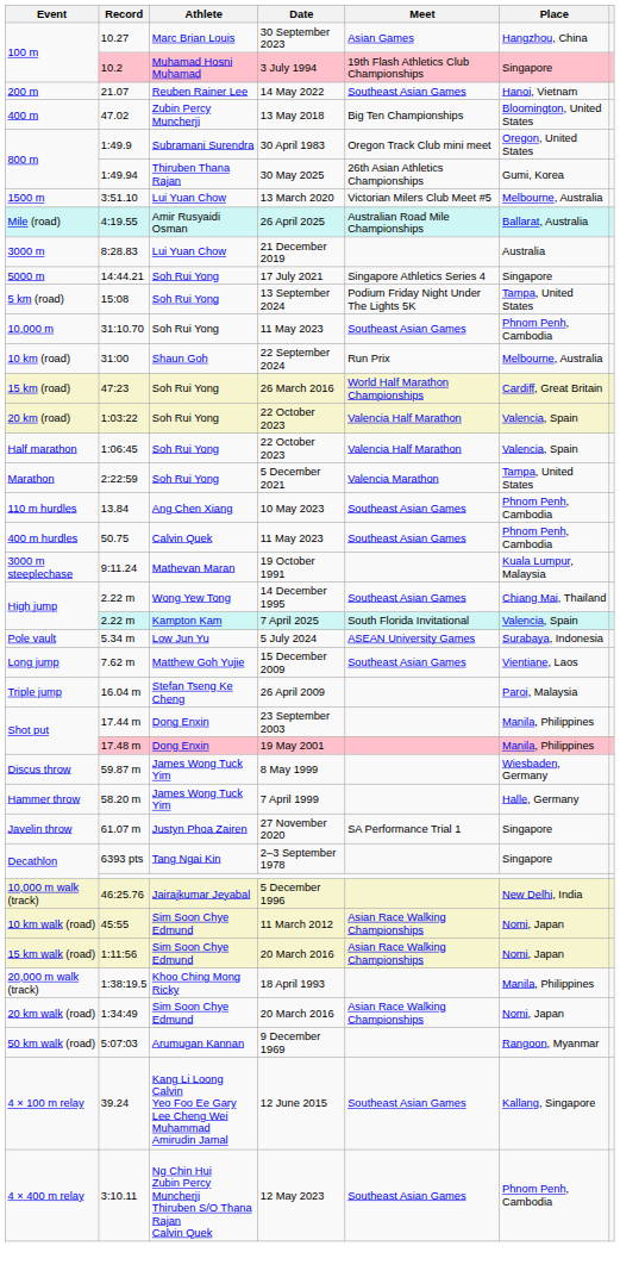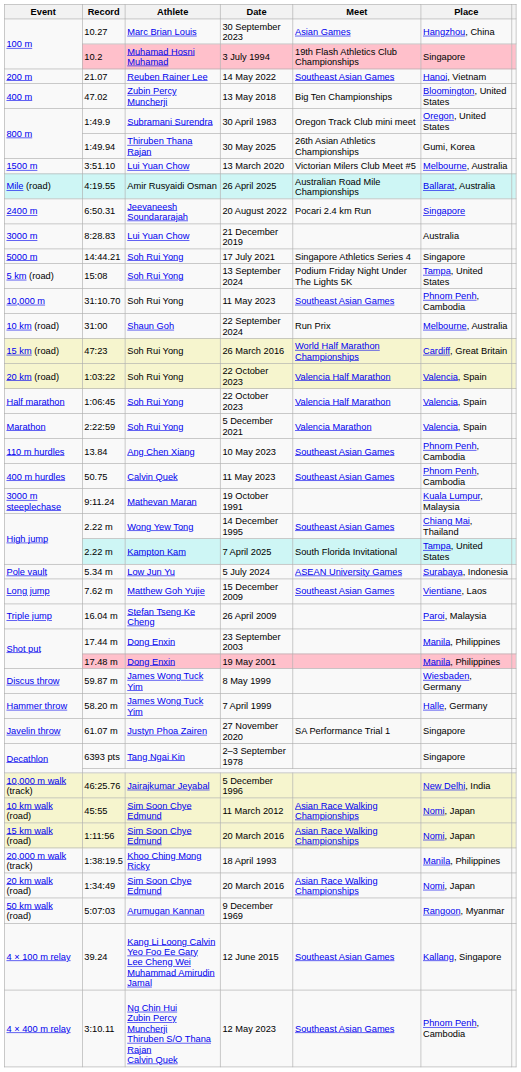 <table class="wikitable" style="font-size:95%; width: 95%;">
 <tr>
 <th>Event</th>
 <th>Record</th>
 <th>Athlete</th>
 <th>Date</th>
 <th>Meet</th>
 <th>Place</th>
 <th></th>
 </tr>
 <tr>
 <td rowspan=2><a href='#'>100 m</a></td>
 <td>10.27 </td>
 <td><a href='#'>Marc Brian Louis</a></td>
 <td>30 September 2023</td>
 <td><a href='#'>Asian Games</a></td>
 <td><a href='#'>Hangzhou</a>, China</td>
 <td></td>
 </tr>
 <tr style="background:pink">
 <td>10.2 </td>
 <td><a href='#'>Muhamad Hosni Muhamad</a></td>
 <td>3 July 1994</td>
 <td>19th Flash Athletics Club Championships</td>
 <td>Singapore</td>
 <td></td>
 </tr>
 <tr>
 <td><a href='#'>200 m</a></td>
 <td>21.07 </td>
 <td><a href='#'>Reuben Rainer Lee</a></td>
 <td>14 May 2022</td>
 <td><a href='#'>Southeast Asian Games</a></td>
 <td><a href='#'>Hanoi</a>, Vietnam</td>
 <td></td>
 </tr>
 <tr>
 <td><a href='#'>400 m</a></td>
 <td>47.02</td>
 <td><a href='#'>Zubin Percy Muncherji</a></td>
 <td>13 May 2018</td>
 <td>Big Ten Championships</td>
 <td><a href='#'>Bloomington</a>, United States</td>
 <td></td>
 </tr>
 <tr>
 <td rowspan=2><a href='#'>800 m</a></td>
 <td>1:49.9 </td>
 <td><a href='#'>Subramani Surendra</a></td>
 <td>30 April 1983</td>
 <td>Oregon Track Club mini meet</td>
 <td><a href='#'>Oregon</a>, United States</td>
 <td></td>
 </tr>
 <tr>
 <td>1:49.94</td>
 <td><a href='#'>Thiruben Thana Rajan</a></td>
 <td>30 May 2025</td>
 <td>26th Asian Athletics Championships</td>
 <td>Gumi, Korea</td>
 <td></td>
 </tr>
 <tr>
 <td><a href='#'>1500 m</a></td>
 <td>3:51.10</td>
 <td><a href='#'>Lui Yuan Chow</a></td>
 <td>13 March 2020</td>
 <td>Victorian Milers Club Meet #5</td>
 <td><a href='#'>Melbourne</a>, Australia</td>
 <td></td>
 </tr>
 <tr bgcolor=#CEF6F5>
 <td><a href='#'>Mile</a> (road)</td>
 <td>4:19.55</td>
 <td>Amir Rusyaidi Osman</td>
 <td>26 April 2025</td>
 <td>Australian Road Mile Championships</td>
 <td><a href='#'>Ballarat</a>, Australia</td>
 <td></td>
 </tr>
 <tr>
+<td><a href='#'>2400 m</a></td>
+<td>6:50.31</td>
+<td><a href='#'>Jeevaneesh Soundararajah</a></td>
+<td>20 August 2022</td>
+<td>Pocari 2.4 km Run</td>
+<td><a href='#'>Singapore</a></td>
+<td></td>
+</tr>
+<tr>
 <td><a href='#'>3000 m</a></td>
 <td>8:28.83</td>
 <td><a href='#'>Lui Yuan Chow</a></td>
 <td>21 December 2019</td>
 <td></td>
 <td>Australia</td>
 <td></td>
 </tr>
 <tr>
 <td><a href='#'>5000 m</a></td>
 <td>14:44.21</td>
 <td><a href='#'>Soh Rui Yong</a></td>
 <td>17 July 2021</td>
 <td>Singapore Athletics Series 4</td>
 <td>Singapore</td>
 <td></td>
 </tr>
 <tr>
 <td><a href='#'>5 km</a> (road)</td>
 <td>15:08</td>
 <td><a href='#'>Soh Rui Yong</a></td>
 <td>13 September 2024</td>
 <td>Podium Friday Night Under The Lights 5K</td>
 <td><a href='#'>Tampa</a>, United States</td>
 <td></td>
 </tr>
 <tr>
 <td><a href='#'>10,000 m</a></td>
 <td>31:10.70</td>
 <td>Soh Rui Yong</td>
 <td>11 May 2023</td>
 <td><a href='#'>Southeast Asian Games</a></td>
 <td><a href='#'>Phnom Penh</a>, Cambodia</td>
 <td></td>
 </tr>
 <tr>
 <td><a href='#'>10 km</a> (road)</td>
 <td>31:00</td>
 <td><a href='#'>Shaun Goh</a></td>
 <td>22 September 2024</td>
 <td>Run Prix</td>
 <td><a href='#'>Melbourne</a>, Australia</td>
 <td></td>
 </tr>
 <tr style="background:#f6F5CE;">
 <td><a href='#'>15 km</a> (road)</td>
 <td>47:23</td>
 <td>Soh Rui Yong</td>
 <td>26 March 2016</td>
 <td><a href='#'>World Half Marathon Championships</a></td>
 <td><a href='#'>Cardiff</a>, Great Britain</td>
 <td></td>
 </tr>
 <tr style="background:#f6F5CE;">
 <td><a href='#'>20 km</a> (road)</td>
 <td>1:03:22</td>
 <td>Soh Rui Yong</td>
 <td>22 October 2023</td>
 <td><a href='#'>Valencia Half Marathon</a></td>
 <td><a href='#'>Valencia</a>, Spain</td>
 <td></td>
 </tr>
 <tr>
 <td><a href='#'>Half marathon</a></td>
 <td>1:06:45</td>
 <td><a href='#'>Soh Rui Yong</a></td>
 <td>22 October 2023</td>
 <td><a href='#'>Valencia Half Marathon</a></td>
 <td><a href='#'>Valencia</a>, Spain</td>
 <td></td>
 </tr>
 <tr>
 <td><a href='#'>Marathon</a></td>
 <td>2:22:59</td>
 <td><a href='#'>Soh Rui Yong</a></td>
 <td>5 December 2021</td>
 <td><a href='#'>Valencia Marathon</a></td>
-<td><a href='#'>Tampa</a>, United States</td>
+<td><a href='#'>Valencia</a>, Spain</td>
 <td></td>
 </tr>
 <tr>
 <td><a href='#'>110 m hurdles</a></td>
 <td>13.84 </td>
 <td><a href='#'>Ang Chen Xiang</a></td>
 <td>10 May 2023</td>
 <td><a href='#'>Southeast Asian Games</a></td>
 <td><a href='#'>Phnom Penh</a>, Cambodia</td>
 <td></td>
 </tr>
 <tr>
 <td><a href='#'>400 m hurdles</a></td>
 <td>50.75</td>
 <td><a href='#'>Calvin Quek</a></td>
 <td>11 May 2023</td>
 <td><a href='#'>Southeast Asian Games</a></td>
 <td><a href='#'>Phnom Penh</a>, Cambodia</td>
 <td></td>
 </tr>
 <tr>
 <td><a href='#'>3000 m steeplechase</a></td>
 <td>9:11.24</td>
 <td><a href='#'>Mathevan Maran</a></td>
 <td>19 October 1991</td>
 <td></td>
 <td><a href='#'>Kuala Lumpur</a>, Malaysia</td>
 <td></td>
 </tr>
 <tr>
 <td rowspan=2><a href='#'>High jump</a></td>
 <td>2.22 m</td>
 <td><a href='#'>Wong Yew Tong</a></td>
 <td>14 December 1995</td>
 <td><a href='#'>Southeast Asian Games</a></td>
 <td><a href='#'>Chiang Mai</a>, Thailand</td>
 <td></td>
 </tr>
 <tr bgcolor=#CEF6F5>
 <td>2.22 m</td>
 <td><a href='#'>Kampton Kam</a></td>
 <td>7 April 2025</td>
 <td>South Florida Invitational</td>
-<td><a href='#'>Valencia</a>, Spain</td>
+<td><a href='#'>Tampa</a>, United States</td>
 <td></td>
 </tr>
 <tr>
 <td><a href='#'>Pole vault</a></td>
 <td>5.34 m</td>
 <td><a href='#'>Low Jun Yu</a></td>
 <td>5 July 2024</td>
 <td><a href='#'>ASEAN University Games</a></td>
 <td><a href='#'>Surabaya</a>, Indonesia</td>
 <td></td>
 </tr>
 <tr>
 <td><a href='#'>Long jump</a></td>
 <td>7.62 m</td>
 <td><a href='#'>Matthew Goh Yujie</a></td>
 <td>15 December 2009</td>
 <td><a href='#'>Southeast Asian Games</a></td>
 <td><a href='#'>Vientiane</a>, Laos</td>
 <td></td>
 </tr>
 <tr>
 <td><a href='#'>Triple jump</a></td>
 <td>16.04 m </td>
 <td><a href='#'>Stefan Tseng Ke Cheng</a></td>
 <td>26 April 2009</td>
 <td></td>
 <td><a href='#'>Paroi</a>, Malaysia</td>
 <td></td>
 </tr>
 <tr>
 <td rowspan=2><a href='#'>Shot put</a></td>
 <td>17.44 m</td>
 <td><a href='#'>Dong Enxin</a></td>
 <td>23 September 2003</td>
 <td></td>
 <td><a href='#'>Manila</a>, Philippines</td>
 <td></td>
 </tr>
 <tr style="background:pink">
 <td>17.48 m</td>
 <td><a href='#'>Dong Enxin</a></td>
 <td>19 May 2001</td>
 <td></td>
 <td><a href='#'>Manila</a>, Philippines</td>
 <td></td>
 </tr>
 <tr>
 <td><a href='#'>Discus throw</a></td>
 <td>59.87 m</td>
 <td><a href='#'>James Wong Tuck Yim</a></td>
 <td>8 May 1999</td>
 <td></td>
 <td><a href='#'>Wiesbaden</a>, Germany</td>
 <td></td>
 </tr>
 <tr>
 <td><a href='#'>Hammer throw</a></td>
 <td>58.20 m</td>
 <td><a href='#'>James Wong Tuck Yim</a></td>
 <td>7 April 1999</td>
 <td></td>
 <td><a href='#'>Halle</a>, Germany</td>
 <td></td>
 </tr>
 <tr>
 <td><a href='#'>Javelin throw</a></td>
 <td>61.07 m</td>
 <td><a href='#'>Justyn Phoa Zairen</a></td>
 <td>27 November 2020</td>
 <td>SA Performance Trial 1</td>
 <td>Singapore</td>
 <td></td>
 </tr>
 <tr>
 <td rowspan=2><a href='#'>Decathlon</a></td>
 <td>6393 pts </td>
 <td><a href='#'>Tang Ngai Kin</a></td>
 <td>2–3 September 1978</td>
 <td></td>
 <td>Singapore</td>
 <td></td>
 </tr>
 <tr>
 <td colspan=5></td>
 <td></td>
 </tr>
 <tr style="background:#f6F5CE;">
 <td><a href='#'>10,000 m walk</a> (track)</td>
 <td>46:25.76</td>
 <td><a href='#'>Jairajkumar Jeyabal</a></td>
 <td>5 December 1996</td>
 <td></td>
 <td><a href='#'>New Delhi</a>, India</td>
 <td></td>
 </tr>
 <tr style="background:#f6F5CE;">
 <td><a href='#'>10 km walk</a> (road)</td>
 <td>45:55</td>
 <td><a href='#'>Sim Soon Chye Edmund</a></td>
 <td>11 March 2012</td>
 <td><a href='#'>Asian Race Walking Championships</a></td>
 <td><a href='#'>Nomi</a>, Japan</td>
 <td></td>
 </tr>
 <tr style="background:#f6F5CE;">
 <td><a href='#'>15 km walk</a> (road)</td>
 <td>1:11:56</td>
 <td><a href='#'>Sim Soon Chye Edmund</a></td>
 <td>20 March 2016</td>
 <td><a href='#'>Asian Race Walking Championships</a></td>
 <td><a href='#'>Nomi</a>, Japan</td>
 <td></td>
 </tr>
 <tr>
 <td><a href='#'>20,000 m walk</a> (track)</td>
 <td>1:38:19.5</td>
 <td><a href='#'>Khoo Ching Mong Ricky</a></td>
 <td>18 April 1993</td>
 <td></td>
 <td><a href='#'>Manila</a>, Philippines</td>
 <td></td>
 </tr>
 <tr>
 <td><a href='#'>20 km walk</a> (road)</td>
 <td>1:34:49</td>
 <td><a href='#'>Sim Soon Chye Edmund</a></td>
 <td>20 March 2016</td>
 <td><a href='#'>Asian Race Walking Championships</a></td>
 <td><a href='#'>Nomi</a>, Japan</td>
 <td></td>
 </tr>
 <tr>
 <td><a href='#'>50 km walk</a> (road)</td>
 <td>5:07:03</td>
 <td><a href='#'>Arumugan Kannan</a></td>
 <td>9 December 1969</td>
 <td></td>
 <td><a href='#'>Rangoon</a>, Myanmar</td>
 <td></td>
 </tr>
 <tr>
 <td><a href='#'>4 × 100 m relay</a></td>
 <td>39.24</td>
 <td><br><a href='#'>Kang Li Loong Calvin</a><br><a href='#'>Yeo Foo Ee Gary</a><br><a href='#'>Lee Cheng Wei</a><br><a href='#'>Muhammad Amirudin Jamal</a></td>
 <td>12 June 2015</td>
 <td><a href='#'>Southeast Asian Games</a></td>
 <td><a href='#'>Kallang</a>, Singapore</td>
 <td></td>
 </tr>
 <tr>
 <td><a href='#'>4 × 400 m relay</a></td>
 <td>3:10.11</td>
 <td><br><a href='#'>Ng Chin Hui</a><br><a href='#'>Zubin Percy Muncherji</a><br><a href='#'>Thiruben S/O Thana Rajan</a><br><a href='#'>Calvin Quek</a></td>
 <td>12 May 2023</td>
 <td><a href='#'>Southeast Asian Games</a></td>
 <td><a href='#'>Phnom Penh</a>, Cambodia</td>
 <td></td>
 </tr>
 </table>
